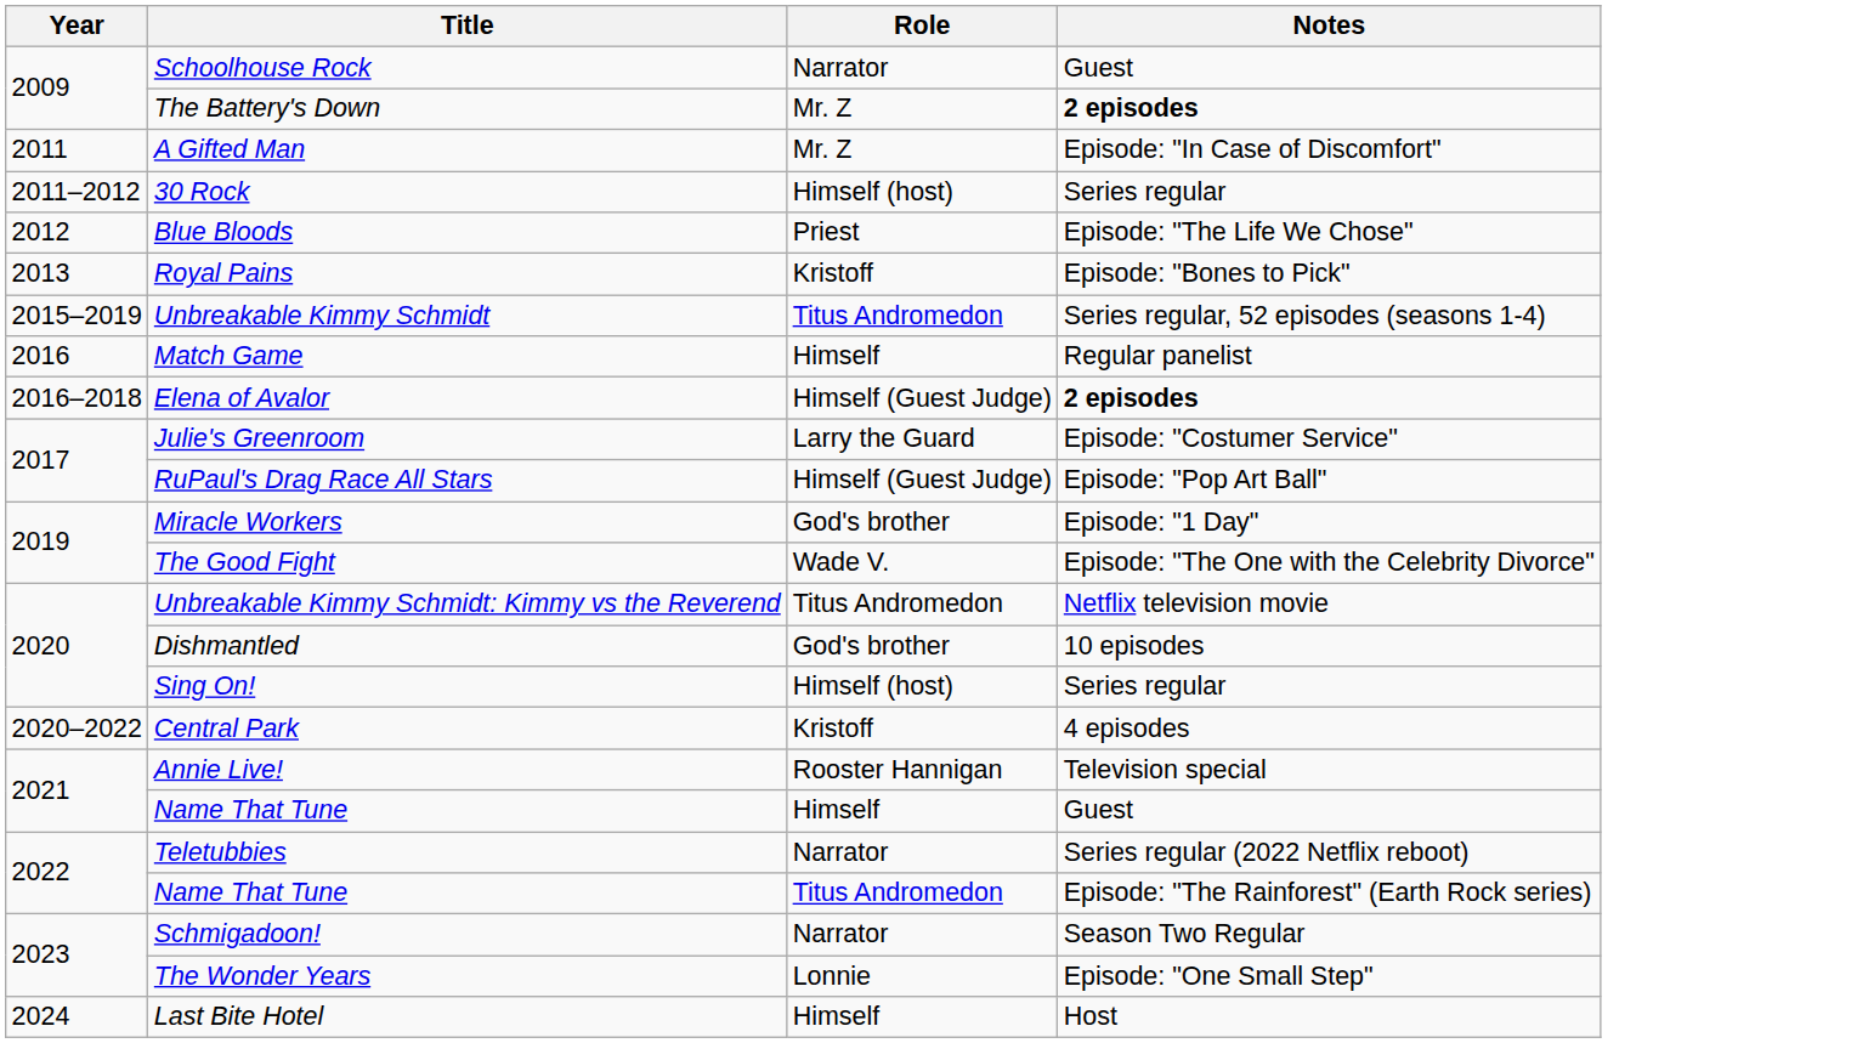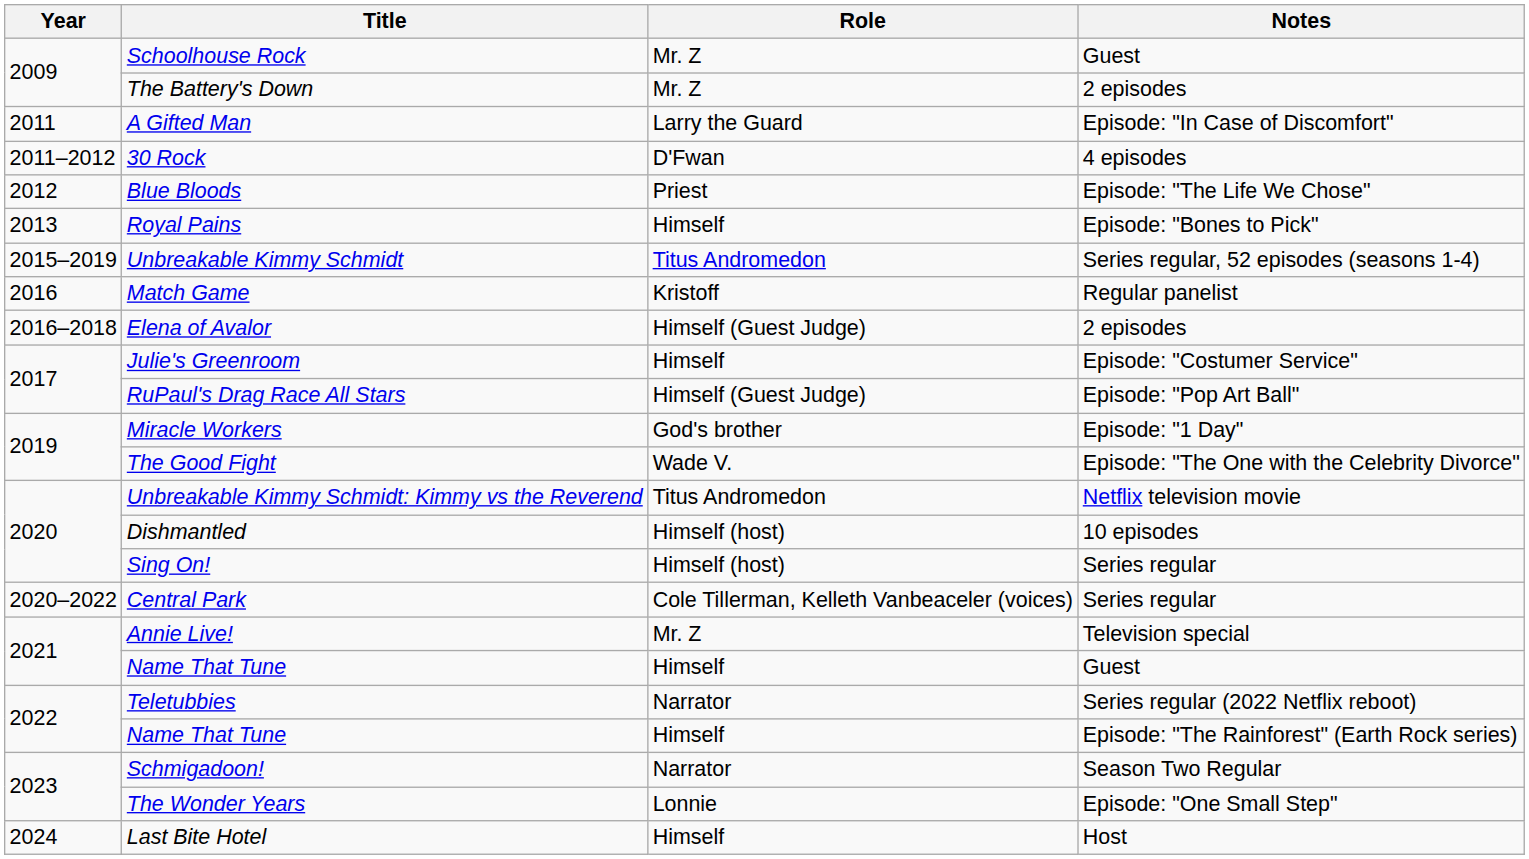 <table class="wikitable sortable">
 <tr>
 <th>Year</th>
 <th>Title</th>
 <th>Role</th>
 <th>Notes</th>
 </tr>
 <tr>
 <td rowspan="2">2009</td>
 <td><em><a href='#'>Schoolhouse Rock</a></em></td>
-<td>Narrator</td>
+<td>Mr. Z</td>
 <td>Guest</td>
 </tr>
 <tr>
 <td><em>The Battery's Down</em></td>
 <td>Mr. Z</td>
-<td><strong>2 episodes</strong></td>
+<td>2 episodes</td>
 </tr>
 <tr>
 <td>2011</td>
 <td><em><a href='#'>A Gifted Man</a></em></td>
-<td>Mr. Z</td>
+<td>Larry the Guard</td>
 <td>Episode: "In Case of Discomfort"</td>
 </tr>
 <tr>
 <td>2011–2012</td>
 <td><em><a href='#'>30 Rock</a></em></td>
-<td>Himself (host)</td>
-<td>Series regular</td>
+<td>D'Fwan</td>
+<td>4 episodes</td>
 </tr>
 <tr>
 <td>2012</td>
 <td><em><a href='#'>Blue Bloods</a></em></td>
 <td>Priest</td>
 <td>Episode: "The Life We Chose"</td>
 </tr>
 <tr>
 <td>2013</td>
 <td><em><a href='#'>Royal Pains</a></em></td>
-<td>Kristoff</td>
+<td>Himself</td>
 <td>Episode: "Bones to Pick"</td>
 </tr>
 <tr>
 <td>2015–2019</td>
 <td><em><a href='#'>Unbreakable Kimmy Schmidt</a></em></td>
 <td><a href='#'>Titus Andromedon</a></td>
 <td>Series regular, 52 episodes (seasons 1-4)</td>
 </tr>
 <tr>
 <td>2016</td>
 <td><em><a href='#'>Match Game</a></em></td>
-<td>Himself</td>
+<td>Kristoff</td>
 <td>Regular panelist</td>
 </tr>
 <tr>
 <td>2016–2018</td>
 <td><em><a href='#'>Elena of Avalor</a></em></td>
 <td>Himself (Guest Judge)</td>
-<td><strong>2 episodes</strong></td>
+<td>2 episodes</td>
 </tr>
 <tr>
 <td rowspan="2">2017</td>
 <td><em><a href='#'>Julie's Greenroom</a></em></td>
-<td>Larry the Guard</td>
+<td>Himself</td>
 <td>Episode: "Costumer Service"</td>
 </tr>
 <tr>
 <td><em><a href='#'>RuPaul's Drag Race All Stars</a></em></td>
 <td>Himself (Guest Judge)</td>
 <td>Episode: "Pop Art Ball"</td>
 </tr>
 <tr>
 <td rowspan="2">2019</td>
 <td><em><a href='#'>Miracle Workers</a></em></td>
 <td>God's brother</td>
 <td>Episode: "1 Day"</td>
 </tr>
 <tr>
 <td><em><a href='#'>The Good Fight</a></em></td>
 <td>Wade V.</td>
 <td>Episode: "The One with the Celebrity Divorce"</td>
 </tr>
 <tr>
 <td rowspan="3">2020</td>
 <td><em><a href='#'>Unbreakable Kimmy Schmidt: Kimmy vs the Reverend</a></em></td>
 <td>Titus Andromedon</td>
 <td><a href='#'>Netflix</a> television movie</td>
 </tr>
 <tr>
 <td><em>Dishmantled</em></td>
-<td>God's brother</td>
+<td>Himself (host)</td>
 <td>10 episodes</td>
 </tr>
 <tr>
 <td><em><a href='#'>Sing On!</a></em></td>
 <td>Himself (host)</td>
 <td>Series regular</td>
 </tr>
 <tr>
 <td>2020–2022</td>
 <td><em><a href='#'>Central Park</a></em></td>
-<td>Kristoff</td>
-<td>4 episodes</td>
+<td>Cole Tillerman, Kelleth Vanbeaceler (voices)</td>
+<td>Series regular</td>
 </tr>
 <tr>
 <td rowspan="2">2021</td>
 <td><em><a href='#'>Annie Live!</a></em></td>
-<td>Rooster Hannigan</td>
+<td>Mr. Z</td>
 <td>Television special</td>
 </tr>
 <tr>
 <td><em><a href='#'>Name That Tune</a></em></td>
 <td>Himself</td>
 <td>Guest</td>
 </tr>
 <tr>
 <td rowspan="2">2022</td>
 <td><em><a href='#'>Teletubbies</a></em></td>
 <td>Narrator</td>
 <td>Series regular (2022 Netflix reboot)</td>
 </tr>
 <tr>
 <td><em><a href='#'>Name That Tune</a></em></td>
-<td><a href='#'>Titus Andromedon</a></td>
+<td>Himself</td>
 <td>Episode: "The Rainforest" (Earth Rock series)</td>
 </tr>
 <tr>
 <td rowspan="2">2023</td>
 <td><em><a href='#'>Schmigadoon!</a></em></td>
 <td>Narrator</td>
 <td>Season Two Regular</td>
 </tr>
 <tr>
 <td><em><a href='#'>The Wonder Years</a></em></td>
 <td>Lonnie</td>
 <td>Episode: "One Small Step"</td>
 </tr>
 <tr>
 <td>2024</td>
 <td><em>Last Bite Hotel</em></td>
 <td>Himself</td>
 <td>Host</td>
 </tr>
 </table>
